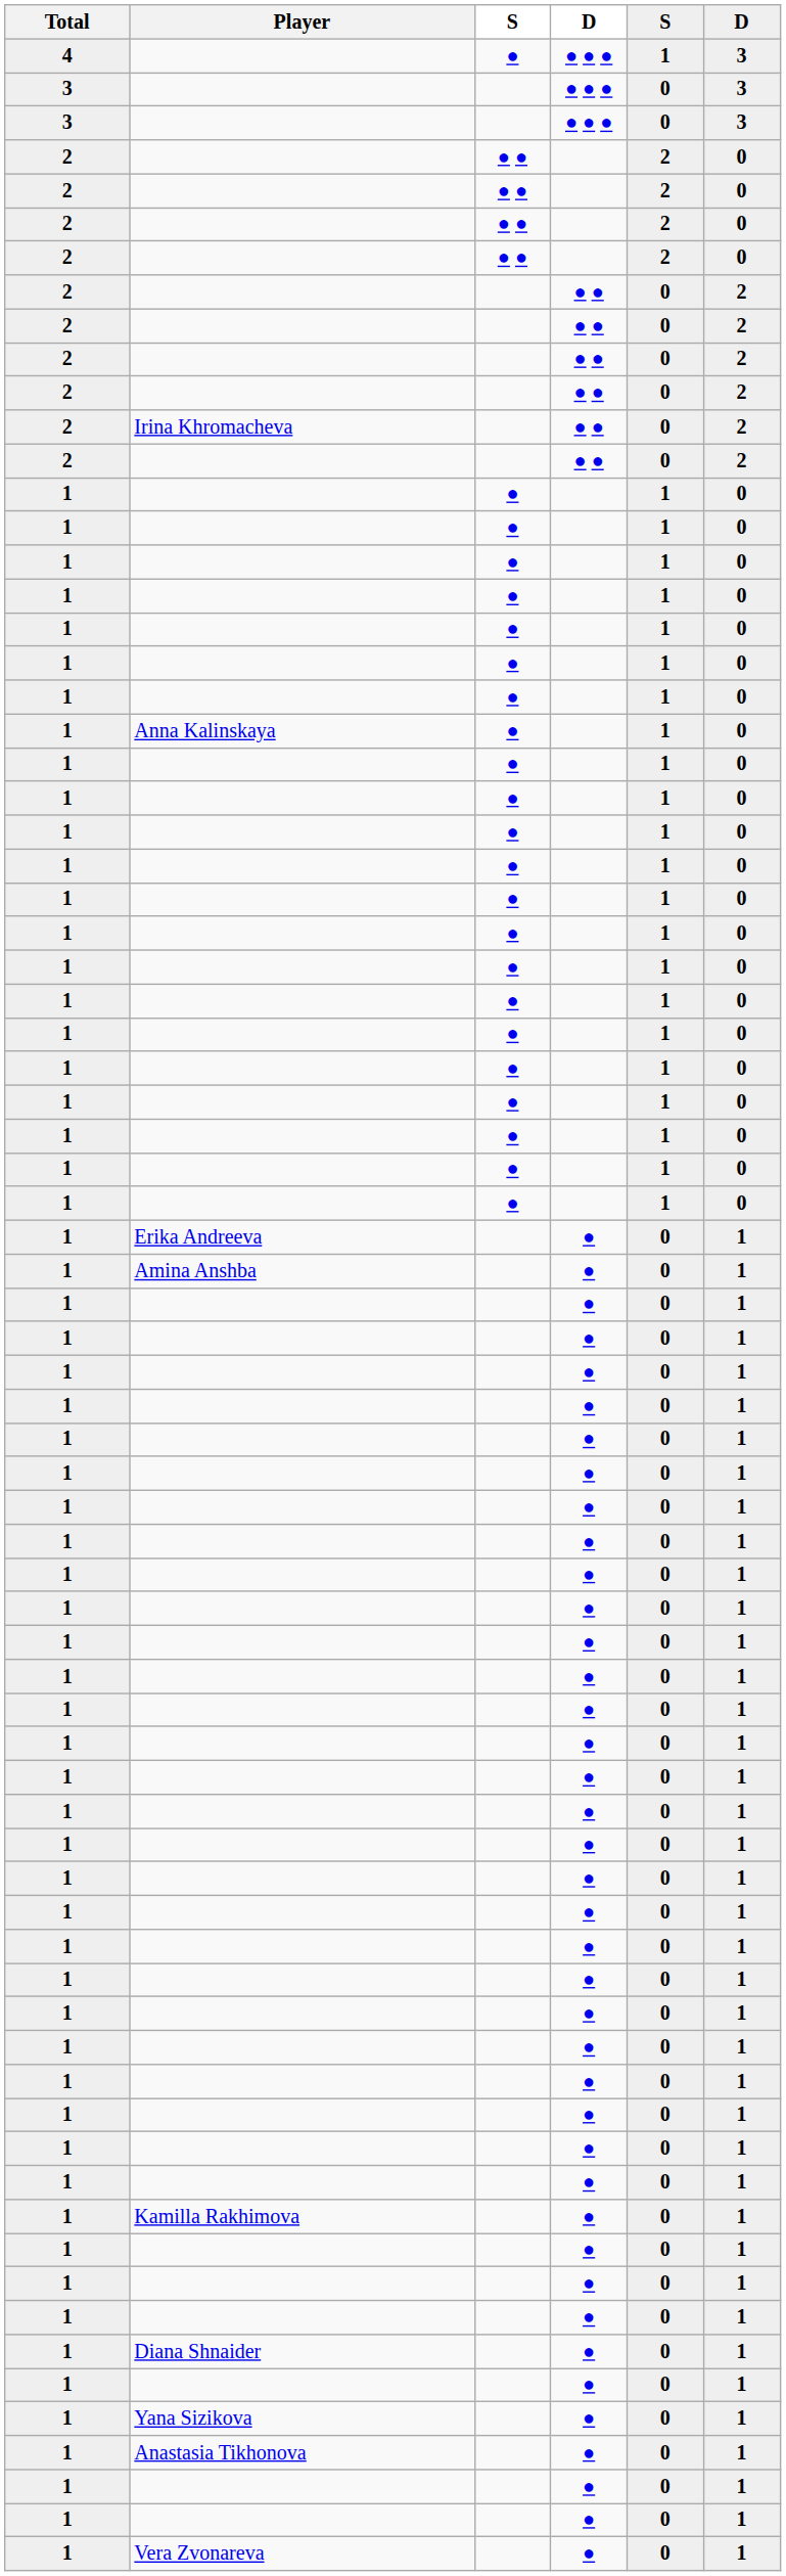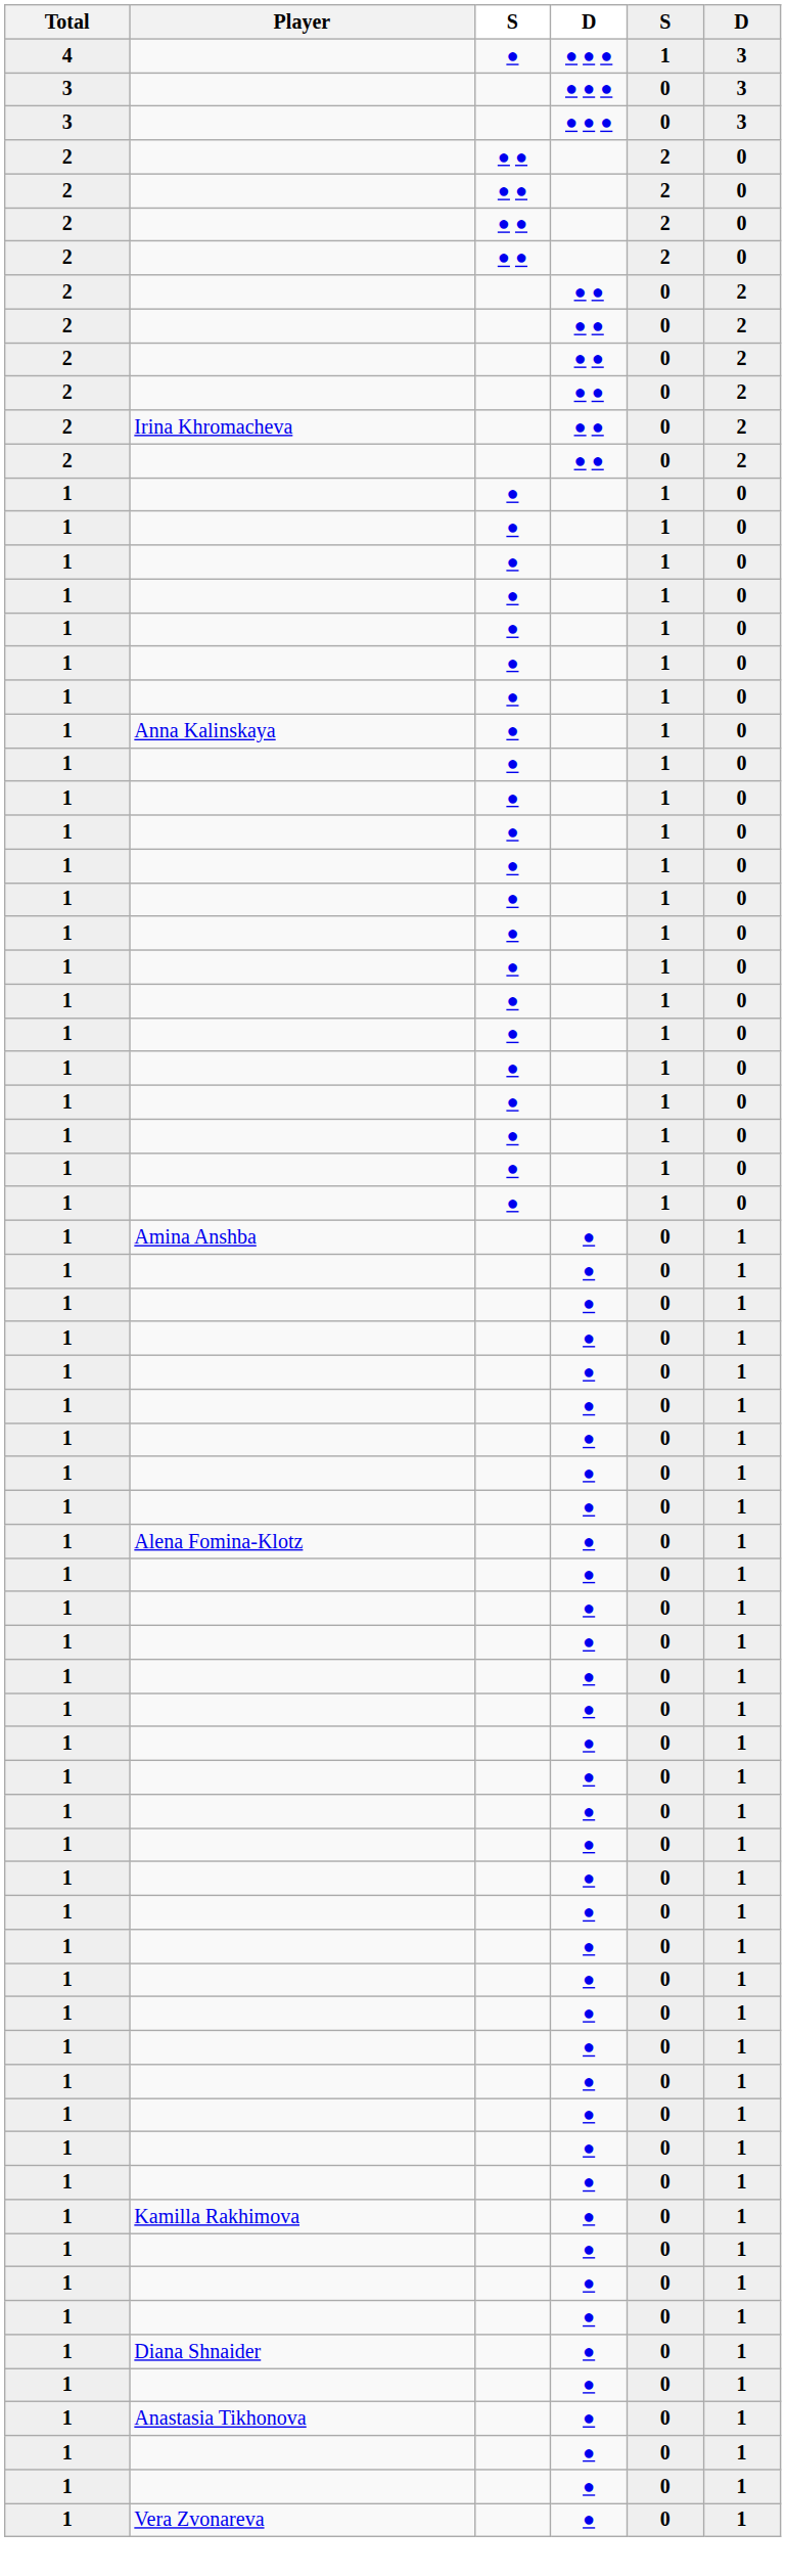 <table class="sortable wikitable" style="font-size:90%;">
 <tr>
 <th width=81>Total</th>
 <th width=236>Player</th>
 <th width=47 style="background:#FFFFFF"> S </th>
 <th width=47 style="background:#FFFFFF"> D </th>
 <th width=47 style="background:#efefef"> S </th>
 <th width=47 style="background:#efefef"> D </th>
 </tr>
 <tr align=center>
 <td bgcolor=#efefef><strong>4</strong></td>
 <td align=left></td>
 <td><a href='#'>●</a></td>
 <td><a href='#'>●</a> <a href='#'>●</a> <a href='#'>●</a></td>
 <td bgcolor=#efefef><strong>1</strong></td>
 <td bgcolor=#efefef><strong>3</strong></td>
 </tr>
 <tr align=center>
 <td bgcolor=#efefef><strong>3</strong></td>
 <td align=left></td>
 <td></td>
 <td><a href='#'>●</a> <a href='#'>●</a> <a href='#'>●</a></td>
 <td bgcolor=#efefef><strong>0</strong></td>
 <td bgcolor=#efefef><strong>3</strong></td>
 </tr>
 <tr align=center>
 <td bgcolor=#efefef><strong>3</strong></td>
 <td align=left></td>
 <td></td>
 <td><a href='#'>●</a> <a href='#'>●</a> <a href='#'>●</a></td>
 <td bgcolor=#efefef><strong>0</strong></td>
 <td bgcolor=#efefef><strong>3</strong></td>
 </tr>
 <tr align=center>
 <td bgcolor=#efefef><strong>2</strong></td>
 <td align=left></td>
 <td><a href='#'>●</a> <a href='#'>●</a></td>
 <td></td>
 <td bgcolor=#efefef><strong>2</strong></td>
 <td bgcolor=#efefef><strong>0</strong></td>
 </tr>
 <tr align=center>
 <td bgcolor=#efefef><strong>2</strong></td>
 <td align=left></td>
 <td><a href='#'>●</a> <a href='#'>●</a></td>
 <td></td>
 <td bgcolor=#efefef><strong>2</strong></td>
 <td bgcolor=#efefef><strong>0</strong></td>
 </tr>
 <tr align=center>
 <td bgcolor=#efefef><strong>2</strong></td>
 <td align=left></td>
 <td><a href='#'>●</a> <a href='#'>●</a></td>
 <td></td>
 <td bgcolor=#efefef><strong>2</strong></td>
 <td bgcolor=#efefef><strong>0</strong></td>
 </tr>
 <tr align=center>
 <td bgcolor=#efefef><strong>2</strong></td>
 <td align=left></td>
 <td><a href='#'>●</a> <a href='#'>●</a></td>
 <td></td>
 <td bgcolor=#efefef><strong>2</strong></td>
 <td bgcolor=#efefef><strong>0</strong></td>
 </tr>
 <tr align=center>
 <td bgcolor=#efefef><strong>2</strong></td>
 <td align=left></td>
 <td></td>
 <td><a href='#'>●</a> <a href='#'>●</a></td>
 <td bgcolor=#efefef><strong>0</strong></td>
 <td bgcolor=#efefef><strong>2</strong></td>
 </tr>
 <tr align=center>
 <td bgcolor=#efefef><strong>2</strong></td>
 <td align=left></td>
 <td></td>
 <td><a href='#'>●</a> <a href='#'>●</a></td>
 <td bgcolor=#efefef><strong>0</strong></td>
 <td bgcolor=#efefef><strong>2</strong></td>
 </tr>
 <tr align=center>
 <td bgcolor=#efefef><strong>2</strong></td>
 <td align=left></td>
 <td></td>
 <td><a href='#'>●</a> <a href='#'>●</a></td>
 <td bgcolor=#efefef><strong>0</strong></td>
 <td bgcolor=#efefef><strong>2</strong></td>
 </tr>
 <tr align=center>
 <td bgcolor=#efefef><strong>2</strong></td>
 <td align=left></td>
 <td></td>
 <td><a href='#'>●</a> <a href='#'>●</a></td>
 <td bgcolor=#efefef><strong>0</strong></td>
 <td bgcolor=#efefef><strong>2</strong></td>
 </tr>
 <tr align=center>
 <td bgcolor=#efefef><strong>2</strong></td>
 <td align=left> <a href='#'>Irina Khromacheva</a></td>
 <td></td>
 <td><a href='#'>●</a> <a href='#'>●</a></td>
 <td bgcolor=#efefef><strong>0</strong></td>
 <td bgcolor=#efefef><strong>2</strong></td>
 </tr>
 <tr align=center>
 <td bgcolor=#efefef><strong>2</strong></td>
 <td align=left></td>
 <td></td>
 <td><a href='#'>●</a> <a href='#'>●</a></td>
 <td bgcolor=#efefef><strong>0</strong></td>
 <td bgcolor=#efefef><strong>2</strong></td>
 </tr>
 <tr align=center>
 <td bgcolor=#efefef><strong>1</strong></td>
 <td align=left></td>
 <td><a href='#'>●</a></td>
 <td></td>
 <td bgcolor=#efefef><strong>1</strong></td>
 <td bgcolor=#efefef><strong>0</strong></td>
 </tr>
 <tr align=center>
 <td bgcolor=#efefef><strong>1</strong></td>
 <td align=left></td>
 <td><a href='#'>●</a></td>
 <td></td>
 <td bgcolor=#efefef><strong>1</strong></td>
 <td bgcolor=#efefef><strong>0</strong></td>
 </tr>
 <tr align=center>
 <td bgcolor=#efefef><strong>1</strong></td>
 <td align=left></td>
 <td><a href='#'>●</a></td>
 <td></td>
 <td bgcolor=#efefef><strong>1</strong></td>
 <td bgcolor=#efefef><strong>0</strong></td>
 </tr>
 <tr align=center>
 <td bgcolor=#efefef><strong>1</strong></td>
 <td align=left></td>
 <td><a href='#'>●</a></td>
 <td></td>
 <td bgcolor=#efefef><strong>1</strong></td>
 <td bgcolor=#efefef><strong>0</strong></td>
 </tr>
 <tr align=center>
 <td bgcolor=#efefef><strong>1</strong></td>
 <td align=left></td>
 <td><a href='#'>●</a></td>
 <td></td>
 <td bgcolor=#efefef><strong>1</strong></td>
 <td bgcolor=#efefef><strong>0</strong></td>
 </tr>
 <tr align=center>
 <td bgcolor=#efefef><strong>1</strong></td>
 <td align=left></td>
 <td><a href='#'>●</a></td>
 <td></td>
 <td bgcolor=#efefef><strong>1</strong></td>
 <td bgcolor=#efefef><strong>0</strong></td>
 </tr>
 <tr align=center>
 <td bgcolor=#efefef><strong>1</strong></td>
 <td align=left></td>
 <td><a href='#'>●</a></td>
 <td></td>
 <td bgcolor=#efefef><strong>1</strong></td>
 <td bgcolor=#efefef><strong>0</strong></td>
 </tr>
 <tr align=center>
 <td bgcolor=#efefef><strong>1</strong></td>
 <td align=left> <a href='#'>Anna Kalinskaya</a></td>
 <td><a href='#'>●</a></td>
 <td></td>
 <td bgcolor=#efefef><strong>1</strong></td>
 <td bgcolor=#efefef><strong>0</strong></td>
 </tr>
 <tr align=center>
 <td bgcolor=#efefef><strong>1</strong></td>
 <td align=left></td>
 <td><a href='#'>●</a></td>
 <td></td>
 <td bgcolor=#efefef><strong>1</strong></td>
 <td bgcolor=#efefef><strong>0</strong></td>
 </tr>
 <tr align=center>
 <td bgcolor=#efefef><strong>1</strong></td>
 <td align=left></td>
 <td><a href='#'>●</a></td>
 <td></td>
 <td bgcolor=#efefef><strong>1</strong></td>
 <td bgcolor=#efefef><strong>0</strong></td>
 </tr>
 <tr align=center>
 <td bgcolor=#efefef><strong>1</strong></td>
 <td align=left></td>
 <td><a href='#'>●</a></td>
 <td></td>
 <td bgcolor=#efefef><strong>1</strong></td>
 <td bgcolor=#efefef><strong>0</strong></td>
 </tr>
 <tr align=center>
 <td bgcolor=#efefef><strong>1</strong></td>
 <td align=left></td>
 <td><a href='#'>●</a></td>
 <td></td>
 <td bgcolor=#efefef><strong>1</strong></td>
 <td bgcolor=#efefef><strong>0</strong></td>
 </tr>
 <tr align=center>
 <td bgcolor=#efefef><strong>1</strong></td>
 <td align=left></td>
 <td><a href='#'>●</a></td>
 <td></td>
 <td bgcolor=#efefef><strong>1</strong></td>
 <td bgcolor=#efefef><strong>0</strong></td>
 </tr>
 <tr align=center>
 <td bgcolor=#efefef><strong>1</strong></td>
 <td align=left></td>
 <td><a href='#'>●</a></td>
 <td></td>
 <td bgcolor=#efefef><strong>1</strong></td>
 <td bgcolor=#efefef><strong>0</strong></td>
 </tr>
 <tr align=center>
 <td bgcolor=#efefef><strong>1</strong></td>
 <td align=left></td>
 <td><a href='#'>●</a></td>
 <td></td>
 <td bgcolor=#efefef><strong>1</strong></td>
 <td bgcolor=#efefef><strong>0</strong></td>
 </tr>
 <tr align=center>
 <td bgcolor=#efefef><strong>1</strong></td>
 <td align=left></td>
 <td><a href='#'>●</a></td>
 <td></td>
 <td bgcolor=#efefef><strong>1</strong></td>
 <td bgcolor=#efefef><strong>0</strong></td>
 </tr>
 <tr align=center>
 <td bgcolor=#efefef><strong>1</strong></td>
 <td align=left></td>
 <td><a href='#'>●</a></td>
 <td></td>
 <td bgcolor=#efefef><strong>1</strong></td>
 <td bgcolor=#efefef><strong>0</strong></td>
 </tr>
 <tr align=center>
 <td bgcolor=#efefef><strong>1</strong></td>
 <td align=left></td>
 <td><a href='#'>●</a></td>
 <td></td>
 <td bgcolor=#efefef><strong>1</strong></td>
 <td bgcolor=#efefef><strong>0</strong></td>
 </tr>
 <tr align=center>
 <td bgcolor=#efefef><strong>1</strong></td>
 <td align=left></td>
 <td><a href='#'>●</a></td>
 <td></td>
 <td bgcolor=#efefef><strong>1</strong></td>
 <td bgcolor=#efefef><strong>0</strong></td>
 </tr>
 <tr align=center>
 <td bgcolor=#efefef><strong>1</strong></td>
 <td align=left></td>
 <td><a href='#'>●</a></td>
 <td></td>
 <td bgcolor=#efefef><strong>1</strong></td>
 <td bgcolor=#efefef><strong>0</strong></td>
 </tr>
 <tr align=center>
 <td bgcolor=#efefef><strong>1</strong></td>
 <td align=left></td>
 <td><a href='#'>●</a></td>
 <td></td>
 <td bgcolor=#efefef><strong>1</strong></td>
 <td bgcolor=#efefef><strong>0</strong></td>
 </tr>
 <tr align=center>
 <td bgcolor=#efefef><strong>1</strong></td>
 <td align=left></td>
 <td><a href='#'>●</a></td>
 <td></td>
 <td bgcolor=#efefef><strong>1</strong></td>
 <td bgcolor=#efefef><strong>0</strong></td>
 </tr>
 <tr align=center>
 <td bgcolor=#efefef><strong>1</strong></td>
-<td align=left> <a href='#'>Erika Andreeva</a></td>
-<td></td>
-<td><a href='#'>●</a></td>
-<td bgcolor=#efefef><strong>0</strong></td>
-<td bgcolor=#efefef><strong>1</strong></td>
-</tr>
-<tr align=center>
-<td bgcolor=#efefef><strong>1</strong></td>
 <td align=left> <a href='#'>Amina Anshba</a></td>
 <td></td>
 <td><a href='#'>●</a></td>
 <td bgcolor=#efefef><strong>0</strong></td>
 <td bgcolor=#efefef><strong>1</strong></td>
 </tr>
 <tr align=center>
 <td bgcolor=#efefef><strong>1</strong></td>
 <td align=left></td>
 <td></td>
 <td><a href='#'>●</a></td>
 <td bgcolor=#efefef><strong>0</strong></td>
 <td bgcolor=#efefef><strong>1</strong></td>
 </tr>
 <tr align=center>
 <td bgcolor=#efefef><strong>1</strong></td>
 <td align=left></td>
 <td></td>
 <td><a href='#'>●</a></td>
 <td bgcolor=#efefef><strong>0</strong></td>
 <td bgcolor=#efefef><strong>1</strong></td>
 </tr>
 <tr align=center>
 <td bgcolor=#efefef><strong>1</strong></td>
 <td align=left></td>
 <td></td>
 <td><a href='#'>●</a></td>
 <td bgcolor=#efefef><strong>0</strong></td>
 <td bgcolor=#efefef><strong>1</strong></td>
 </tr>
 <tr align=center>
 <td bgcolor=#efefef><strong>1</strong></td>
 <td align=left></td>
 <td></td>
 <td><a href='#'>●</a></td>
 <td bgcolor=#efefef><strong>0</strong></td>
 <td bgcolor=#efefef><strong>1</strong></td>
 </tr>
 <tr align=center>
 <td bgcolor=#efefef><strong>1</strong></td>
 <td align=left></td>
 <td></td>
 <td><a href='#'>●</a></td>
 <td bgcolor=#efefef><strong>0</strong></td>
 <td bgcolor=#efefef><strong>1</strong></td>
 </tr>
 <tr align=center>
 <td bgcolor=#efefef><strong>1</strong></td>
 <td align=left></td>
 <td></td>
 <td><a href='#'>●</a></td>
 <td bgcolor=#efefef><strong>0</strong></td>
 <td bgcolor=#efefef><strong>1</strong></td>
 </tr>
 <tr align=center>
 <td bgcolor=#efefef><strong>1</strong></td>
 <td align=left></td>
 <td></td>
 <td><a href='#'>●</a></td>
 <td bgcolor=#efefef><strong>0</strong></td>
 <td bgcolor=#efefef><strong>1</strong></td>
 </tr>
 <tr align=center>
 <td bgcolor=#efefef><strong>1</strong></td>
 <td align=left></td>
+<td></td>
+<td><a href='#'>●</a></td>
+<td bgcolor=#efefef><strong>0</strong></td>
+<td bgcolor=#efefef><strong>1</strong></td>
+</tr>
+<tr align=center>
+<td bgcolor=#efefef><strong>1</strong></td>
+<td align=left> <a href='#'>Alena Fomina-Klotz</a></td>
 <td></td>
 <td><a href='#'>●</a></td>
 <td bgcolor=#efefef><strong>0</strong></td>
 <td bgcolor=#efefef><strong>1</strong></td>
 </tr>
 <tr align=center>
 <td bgcolor=#efefef><strong>1</strong></td>
 <td align=left></td>
 <td></td>
 <td><a href='#'>●</a></td>
 <td bgcolor=#efefef><strong>0</strong></td>
 <td bgcolor=#efefef><strong>1</strong></td>
 </tr>
 <tr align=center>
 <td bgcolor=#efefef><strong>1</strong></td>
 <td align=left></td>
 <td></td>
 <td><a href='#'>●</a></td>
 <td bgcolor=#efefef><strong>0</strong></td>
 <td bgcolor=#efefef><strong>1</strong></td>
 </tr>
 <tr align=center>
 <td bgcolor=#efefef><strong>1</strong></td>
 <td align=left></td>
 <td></td>
 <td><a href='#'>●</a></td>
 <td bgcolor=#efefef><strong>0</strong></td>
 <td bgcolor=#efefef><strong>1</strong></td>
 </tr>
 <tr align=center>
 <td bgcolor=#efefef><strong>1</strong></td>
 <td align=left></td>
 <td></td>
 <td><a href='#'>●</a></td>
 <td bgcolor=#efefef><strong>0</strong></td>
 <td bgcolor=#efefef><strong>1</strong></td>
 </tr>
 <tr align=center>
 <td bgcolor=#efefef><strong>1</strong></td>
 <td align=left></td>
 <td></td>
 <td><a href='#'>●</a></td>
 <td bgcolor=#efefef><strong>0</strong></td>
 <td bgcolor=#efefef><strong>1</strong></td>
 </tr>
 <tr align=center>
 <td bgcolor=#efefef><strong>1</strong></td>
 <td align=left></td>
 <td></td>
 <td><a href='#'>●</a></td>
 <td bgcolor=#efefef><strong>0</strong></td>
 <td bgcolor=#efefef><strong>1</strong></td>
 </tr>
 <tr align=center>
 <td bgcolor=#efefef><strong>1</strong></td>
 <td align=left></td>
 <td></td>
 <td><a href='#'>●</a></td>
 <td bgcolor=#efefef><strong>0</strong></td>
 <td bgcolor=#efefef><strong>1</strong></td>
 </tr>
 <tr align=center>
 <td bgcolor=#efefef><strong>1</strong></td>
 <td align=left></td>
 <td></td>
 <td><a href='#'>●</a></td>
 <td bgcolor=#efefef><strong>0</strong></td>
 <td bgcolor=#efefef><strong>1</strong></td>
 </tr>
 <tr align=center>
 <td bgcolor=#efefef><strong>1</strong></td>
 <td align=left></td>
 <td></td>
 <td><a href='#'>●</a></td>
 <td bgcolor=#efefef><strong>0</strong></td>
 <td bgcolor=#efefef><strong>1</strong></td>
 </tr>
 <tr align=center>
 <td bgcolor=#efefef><strong>1</strong></td>
 <td align=left></td>
 <td></td>
 <td><a href='#'>●</a></td>
 <td bgcolor=#efefef><strong>0</strong></td>
 <td bgcolor=#efefef><strong>1</strong></td>
 </tr>
 <tr align=center>
 <td bgcolor=#efefef><strong>1</strong></td>
 <td align=left></td>
 <td></td>
 <td><a href='#'>●</a></td>
 <td bgcolor=#efefef><strong>0</strong></td>
 <td bgcolor=#efefef><strong>1</strong></td>
 </tr>
 <tr align=center>
 <td bgcolor=#efefef><strong>1</strong></td>
 <td align=left></td>
 <td></td>
 <td><a href='#'>●</a></td>
 <td bgcolor=#efefef><strong>0</strong></td>
 <td bgcolor=#efefef><strong>1</strong></td>
 </tr>
 <tr align=center>
 <td bgcolor=#efefef><strong>1</strong></td>
 <td align=left></td>
 <td></td>
 <td><a href='#'>●</a></td>
 <td bgcolor=#efefef><strong>0</strong></td>
 <td bgcolor=#efefef><strong>1</strong></td>
 </tr>
 <tr align=center>
 <td bgcolor=#efefef><strong>1</strong></td>
 <td align=left></td>
 <td></td>
 <td><a href='#'>●</a></td>
 <td bgcolor=#efefef><strong>0</strong></td>
 <td bgcolor=#efefef><strong>1</strong></td>
 </tr>
 <tr align=center>
 <td bgcolor=#efefef><strong>1</strong></td>
 <td align=left></td>
 <td></td>
 <td><a href='#'>●</a></td>
 <td bgcolor=#efefef><strong>0</strong></td>
 <td bgcolor=#efefef><strong>1</strong></td>
 </tr>
 <tr align=center>
 <td bgcolor=#efefef><strong>1</strong></td>
 <td align=left></td>
 <td></td>
 <td><a href='#'>●</a></td>
 <td bgcolor=#efefef><strong>0</strong></td>
 <td bgcolor=#efefef><strong>1</strong></td>
 </tr>
 <tr align=center>
 <td bgcolor=#efefef><strong>1</strong></td>
 <td align=left></td>
 <td></td>
 <td><a href='#'>●</a></td>
 <td bgcolor=#efefef><strong>0</strong></td>
 <td bgcolor=#efefef><strong>1</strong></td>
 </tr>
 <tr align=center>
 <td bgcolor=#efefef><strong>1</strong></td>
 <td align=left></td>
 <td></td>
 <td><a href='#'>●</a></td>
 <td bgcolor=#efefef><strong>0</strong></td>
 <td bgcolor=#efefef><strong>1</strong></td>
 </tr>
 <tr align=center>
 <td bgcolor=#efefef><strong>1</strong></td>
 <td align=left></td>
 <td></td>
 <td><a href='#'>●</a></td>
 <td bgcolor=#efefef><strong>0</strong></td>
 <td bgcolor=#efefef><strong>1</strong></td>
 </tr>
 <tr align=center>
 <td bgcolor=#efefef><strong>1</strong></td>
 <td align=left> <a href='#'>Kamilla Rakhimova</a></td>
 <td></td>
 <td><a href='#'>●</a></td>
 <td bgcolor=#efefef><strong>0</strong></td>
 <td bgcolor=#efefef><strong>1</strong></td>
 </tr>
 <tr align=center>
 <td bgcolor=#efefef><strong>1</strong></td>
 <td align=left></td>
 <td></td>
 <td><a href='#'>●</a></td>
 <td bgcolor=#efefef><strong>0</strong></td>
 <td bgcolor=#efefef><strong>1</strong></td>
 </tr>
 <tr align=center>
 <td bgcolor=#efefef><strong>1</strong></td>
 <td align=left></td>
 <td></td>
 <td><a href='#'>●</a></td>
 <td bgcolor=#efefef><strong>0</strong></td>
 <td bgcolor=#efefef><strong>1</strong></td>
 </tr>
 <tr align=center>
 <td bgcolor=#efefef><strong>1</strong></td>
 <td align=left></td>
 <td></td>
 <td><a href='#'>●</a></td>
 <td bgcolor=#efefef><strong>0</strong></td>
 <td bgcolor=#efefef><strong>1</strong></td>
 </tr>
 <tr align=center>
 <td bgcolor=#efefef><strong>1</strong></td>
 <td align=left> <a href='#'>Diana Shnaider</a></td>
 <td></td>
 <td><a href='#'>●</a></td>
 <td bgcolor=#efefef><strong>0</strong></td>
 <td bgcolor=#efefef><strong>1</strong></td>
 </tr>
 <tr align=center>
 <td bgcolor=#efefef><strong>1</strong></td>
 <td align=left></td>
 <td></td>
 <td><a href='#'>●</a></td>
 <td bgcolor=#efefef><strong>0</strong></td>
 <td bgcolor=#efefef><strong>1</strong></td>
 </tr>
 <tr align=center>
 <td bgcolor=#efefef><strong>1</strong></td>
-<td align=left> <a href='#'>Yana Sizikova</a></td>
-<td></td>
-<td><a href='#'>●</a></td>
-<td bgcolor=#efefef><strong>0</strong></td>
-<td bgcolor=#efefef><strong>1</strong></td>
-</tr>
-<tr align=center>
-<td bgcolor=#efefef><strong>1</strong></td>
 <td align=left> <a href='#'>Anastasia Tikhonova</a></td>
 <td></td>
 <td><a href='#'>●</a></td>
 <td bgcolor=#efefef><strong>0</strong></td>
 <td bgcolor=#efefef><strong>1</strong></td>
 </tr>
 <tr align=center>
 <td bgcolor=#efefef><strong>1</strong></td>
 <td align=left></td>
 <td></td>
 <td><a href='#'>●</a></td>
 <td bgcolor=#efefef><strong>0</strong></td>
 <td bgcolor=#efefef><strong>1</strong></td>
 </tr>
 <tr align=center>
 <td bgcolor=#efefef><strong>1</strong></td>
 <td align=left></td>
 <td></td>
 <td><a href='#'>●</a></td>
 <td bgcolor=#efefef><strong>0</strong></td>
 <td bgcolor=#efefef><strong>1</strong></td>
 </tr>
 <tr align=center>
 <td bgcolor=#efefef><strong>1</strong></td>
 <td align=left> <a href='#'>Vera Zvonareva</a></td>
 <td></td>
 <td><a href='#'>●</a></td>
 <td bgcolor=#efefef><strong>0</strong></td>
 <td bgcolor=#efefef><strong>1</strong></td>
 </tr>
 </table>
